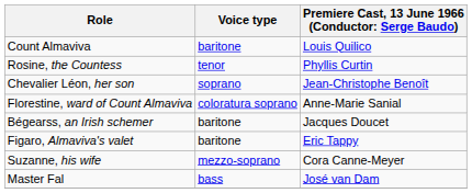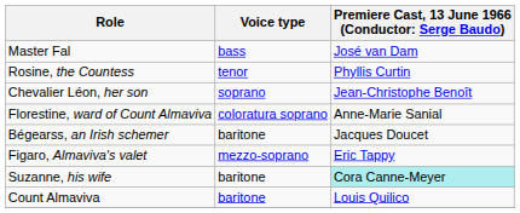 <table class="wikitable">
 <tr>
 <th>Role</th>
 <th>Voice type</th>
 <th>Premiere Cast, 13 June 1966 <br>(Conductor: <a href='#'>Serge Baudo</a>)</th>
 </tr>
 <tr>
-<td>Count Almaviva</td>
-<td><a href='#'>baritone</a></td>
-<td><a href='#'>Louis Quilico</a></td>
+<td>Master Fal</td>
+<td><a href='#'>bass</a></td>
+<td><a href='#'>José van Dam</a></td>
 </tr>
 <tr>
 <td>Rosine, <em>the Countess</em></td>
 <td><a href='#'>tenor</a></td>
 <td><a href='#'>Phyllis Curtin</a></td>
 </tr>
 <tr>
 <td>Chevalier Léon, <em>her son</em></td>
 <td><a href='#'>soprano</a></td>
 <td><a href='#'>Jean-Christophe Benoît</a></td>
 </tr>
 <tr>
 <td>Florestine, <em>ward of Count Almaviva</em></td>
 <td><a href='#'>coloratura soprano</a></td>
 <td>Anne-Marie Sanial</td>
 </tr>
 <tr>
 <td>Bégearss, <em>an Irish schemer</em></td>
 <td>baritone</td>
 <td>Jacques Doucet</td>
 </tr>
 <tr>
 <td>Figaro, <em>Almaviva's valet</em></td>
-<td>baritone</td>
+<td><a href='#'>mezzo-soprano</a></td>
 <td><a href='#'>Eric Tappy</a></td>
 </tr>
 <tr>
 <td>Suzanne, <em>his wife</em></td>
-<td><a href='#'>mezzo-soprano</a></td>
-<td>Cora Canne-Meyer</td>
+<td>baritone</td>
+<td style="background: paleturquoise;">Cora Canne-Meyer</td>
 </tr>
 <tr>
-<td>Master Fal</td>
-<td><a href='#'>bass</a></td>
-<td><a href='#'>José van Dam</a></td>
+<td>Count Almaviva</td>
+<td><a href='#'>baritone</a></td>
+<td><a href='#'>Louis Quilico</a></td>
 </tr>
 <tr>
 </tr>
 </table>
